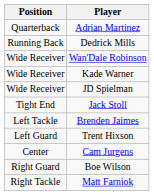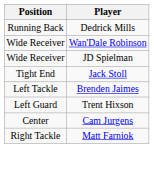 <table class="wikitable" style="text-align: center;">
 <tr>
 <th>Position</th>
 <th>Player</th>
-</tr>
-<tr>
-<td>Quarterback</td>
-<td><a href='#'>Adrian Martinez</a></td>
 </tr>
 <tr>
 <td>Running Back</td>
 <td>Dedrick Mills</td>
 </tr>
 <tr>
 <td>Wide Receiver</td>
 <td><a href='#'>Wan'Dale Robinson</a></td>
-</tr>
-<tr>
-<td>Wide Receiver</td>
-<td>Kade Warner</td>
 </tr>
 <tr>
 <td>Wide Receiver</td>
 <td>JD Spielman</td>
 </tr>
 <tr>
 <td>Tight End</td>
 <td><a href='#'>Jack Stoll</a></td>
 </tr>
 <tr>
 <td>Left Tackle</td>
 <td><a href='#'>Brenden Jaimes</a></td>
 </tr>
 <tr>
 <td>Left Guard</td>
 <td>Trent Hixson</td>
 </tr>
 <tr>
 <td>Center</td>
 <td><a href='#'>Cam Jurgens</a></td>
 </tr>
 <tr>
-<td>Right Guard</td>
-<td>Boe Wilson</td>
-</tr>
-<tr>
 <td>Right Tackle</td>
 <td><a href='#'>Matt Farniok</a></td>
 </tr>
 </table>
